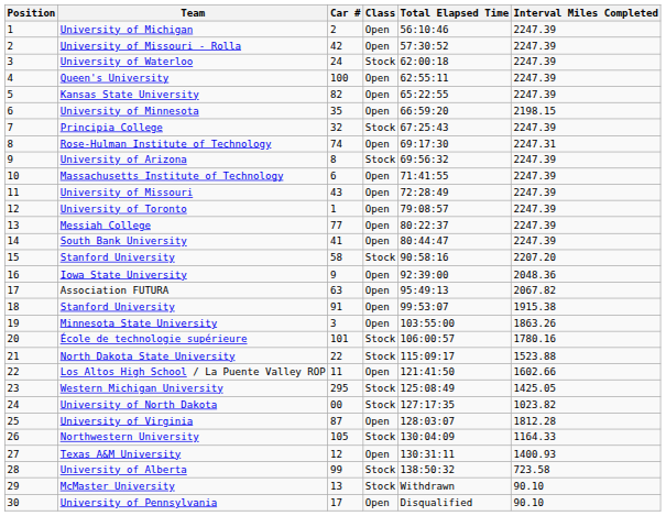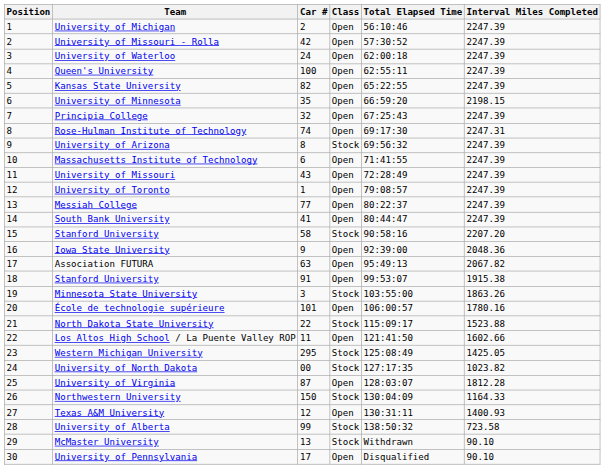 <table class="wikitable">
 <tr>
 <th>Position</th>
 <th>Team</th>
 <th>Car #</th>
 <th>Class</th>
 <th>Total Elapsed Time</th>
 <th>Interval Miles Completed</th>
 </tr>
 <tr>
 <td>1</td>
 <td><a href='#'>University of Michigan</a></td>
 <td>2</td>
 <td>Open</td>
 <td>56:10:46</td>
 <td>2247.39</td>
 </tr>
 <tr>
 <td>2</td>
 <td><a href='#'>University of Missouri - Rolla</a></td>
 <td>42</td>
 <td>Open</td>
 <td>57:30:52</td>
 <td>2247.39</td>
 </tr>
 <tr>
 <td>3</td>
 <td><a href='#'>University of Waterloo</a></td>
 <td>24</td>
-<td>Stock</td>
+<td>Open</td>
 <td>62:00:18</td>
 <td>2247.39</td>
 </tr>
 <tr>
 <td>4</td>
 <td><a href='#'>Queen's University</a></td>
 <td>100</td>
 <td>Open</td>
 <td>62:55:11</td>
 <td>2247.39</td>
 </tr>
 <tr>
 <td>5</td>
 <td><a href='#'>Kansas State University</a></td>
 <td>82</td>
 <td>Open</td>
 <td>65:22:55</td>
 <td>2247.39</td>
 </tr>
 <tr>
 <td>6</td>
 <td><a href='#'>University of Minnesota</a></td>
 <td>35</td>
 <td>Open</td>
 <td>66:59:20</td>
 <td>2198.15</td>
 </tr>
 <tr>
 <td>7</td>
 <td><a href='#'>Principia College</a></td>
 <td>32</td>
-<td>Stock</td>
+<td>Open</td>
 <td>67:25:43</td>
 <td>2247.39</td>
 </tr>
 <tr>
 <td>8</td>
 <td><a href='#'>Rose-Hulman Institute of Technology</a></td>
 <td>74</td>
 <td>Open</td>
 <td>69:17:30</td>
 <td>2247.31</td>
 </tr>
 <tr>
 <td>9</td>
 <td><a href='#'>University of Arizona</a></td>
 <td>8</td>
 <td>Stock</td>
 <td>69:56:32</td>
 <td>2247.39</td>
 </tr>
 <tr>
 <td>10</td>
 <td><a href='#'>Massachusetts Institute of Technology</a></td>
 <td>6</td>
 <td>Open</td>
 <td>71:41:55</td>
 <td>2247.39</td>
 </tr>
 <tr>
 <td>11</td>
 <td><a href='#'>University of Missouri</a></td>
 <td>43</td>
 <td>Open</td>
 <td>72:28:49</td>
 <td>2247.39</td>
 </tr>
 <tr>
 <td>12</td>
 <td><a href='#'>University of Toronto</a></td>
 <td>1</td>
 <td>Open</td>
 <td>79:08:57</td>
 <td>2247.39</td>
 </tr>
 <tr>
 <td>13</td>
 <td><a href='#'>Messiah College</a></td>
 <td>77</td>
 <td>Open</td>
 <td>80:22:37</td>
 <td>2247.39</td>
 </tr>
 <tr>
 <td>14</td>
 <td><a href='#'>South Bank University</a></td>
 <td>41</td>
 <td>Open</td>
 <td>80:44:47</td>
 <td>2247.39</td>
 </tr>
 <tr>
 <td>15</td>
 <td><a href='#'>Stanford University</a></td>
 <td>58</td>
 <td>Stock</td>
 <td>90:58:16</td>
 <td>2207.20</td>
 </tr>
 <tr>
 <td>16</td>
 <td><a href='#'>Iowa State University</a></td>
 <td>9</td>
 <td>Open</td>
 <td>92:39:00</td>
 <td>2048.36</td>
 </tr>
 <tr>
 <td>17</td>
 <td>Association FUTURA</td>
 <td>63</td>
 <td>Open</td>
 <td>95:49:13</td>
 <td>2067.82</td>
 </tr>
 <tr>
 <td>18</td>
 <td><a href='#'>Stanford University</a></td>
 <td>91</td>
 <td>Open</td>
 <td>99:53:07</td>
 <td>1915.38</td>
 </tr>
 <tr>
 <td>19</td>
 <td><a href='#'>Minnesota State University</a></td>
 <td>3</td>
-<td>Open</td>
+<td>Stock</td>
 <td>103:55:00</td>
 <td>1863.26</td>
 </tr>
 <tr>
 <td>20</td>
 <td><a href='#'>École de technologie supérieure</a></td>
 <td>101</td>
-<td>Stock</td>
+<td>Open</td>
 <td>106:00:57</td>
 <td>1780.16</td>
 </tr>
 <tr>
 <td>21</td>
 <td><a href='#'>North Dakota State University</a></td>
 <td>22</td>
 <td>Stock</td>
 <td>115:09:17</td>
 <td>1523.88</td>
 </tr>
 <tr>
 <td>22</td>
 <td><a href='#'>Los Altos High School</a> / La Puente Valley ROP</td>
 <td>11</td>
 <td>Open</td>
 <td>121:41:50</td>
 <td>1602.66</td>
 </tr>
 <tr>
 <td>23</td>
 <td><a href='#'>Western Michigan University</a></td>
 <td>295</td>
 <td>Stock</td>
 <td>125:08:49</td>
 <td>1425.05</td>
 </tr>
 <tr>
 <td>24</td>
 <td><a href='#'>University of North Dakota</a></td>
 <td>00</td>
 <td>Stock</td>
 <td>127:17:35</td>
 <td>1023.82</td>
 </tr>
 <tr>
 <td>25</td>
 <td><a href='#'>University of Virginia</a></td>
 <td>87</td>
 <td>Open</td>
 <td>128:03:07</td>
 <td>1812.28</td>
 </tr>
 <tr>
 <td>26</td>
 <td><a href='#'>Northwestern University</a></td>
-<td>105</td>
+<td>150</td>
 <td>Stock</td>
 <td>130:04:09</td>
 <td>1164.33</td>
 </tr>
 <tr>
 <td>27</td>
 <td><a href='#'>Texas A&M University</a></td>
 <td>12</td>
 <td>Open</td>
 <td>130:31:11</td>
 <td>1400.93</td>
 </tr>
 <tr>
 <td>28</td>
 <td><a href='#'>University of Alberta</a></td>
 <td>99</td>
 <td>Stock</td>
 <td>138:50:32</td>
 <td>723.58</td>
 </tr>
 <tr>
 <td>29</td>
 <td><a href='#'>McMaster University</a></td>
 <td>13</td>
 <td>Stock</td>
 <td>Withdrawn</td>
 <td>90.10</td>
 </tr>
 <tr>
 <td>30</td>
 <td><a href='#'>University of Pennsylvania</a></td>
 <td>17</td>
 <td>Open</td>
 <td>Disqualified</td>
 <td>90.10</td>
 </tr>
 </table>
